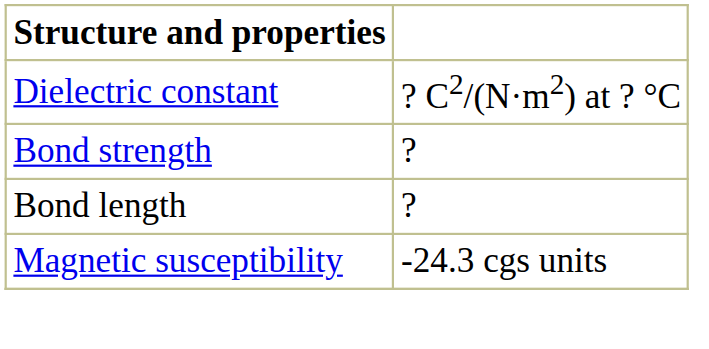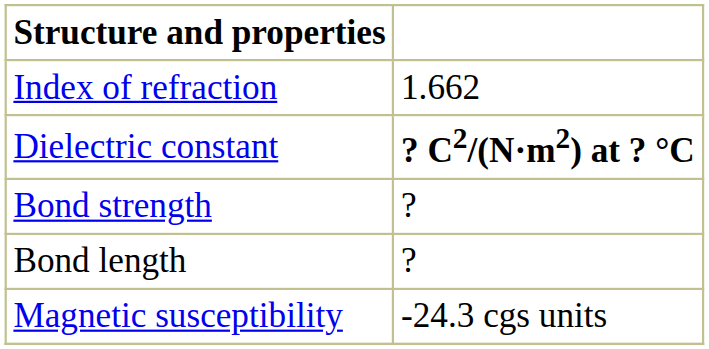 <table border="1" cellspacing="0" cellpadding="3" style="margin: 0 0 0 0.5em; background: #FFFFFF; border-collapse: collapse; border-color: #C0C090;">
 <tr>
 <th>Structure and properties</th>
 </tr>
 <tr>
+<td><a href='#'>Index of refraction</a></td>
+<td>1.662</td>
+</tr>
+<tr>
 <td><a href='#'>Dielectric constant</a></td>
-<td>? C<sup>2</sup>/(N·m<sup>2</sup>) at ? °C </td>
+<td><strong>? C<sup>2</sup>/(N·m<sup>2</sup>) at ? °C </strong></td>
 </tr>
 <tr>
 <td><a href='#'>Bond strength</a></td>
 <td>? </td>
 </tr>
 <tr>
 <td>Bond length</td>
 <td>? </td>
 </tr>
 <tr>
 <td><a href='#'>Magnetic susceptibility</a></td>
 <td>-24.3 cgs units</td>
 </tr>
 <tr>
 </tr>
 </table>
